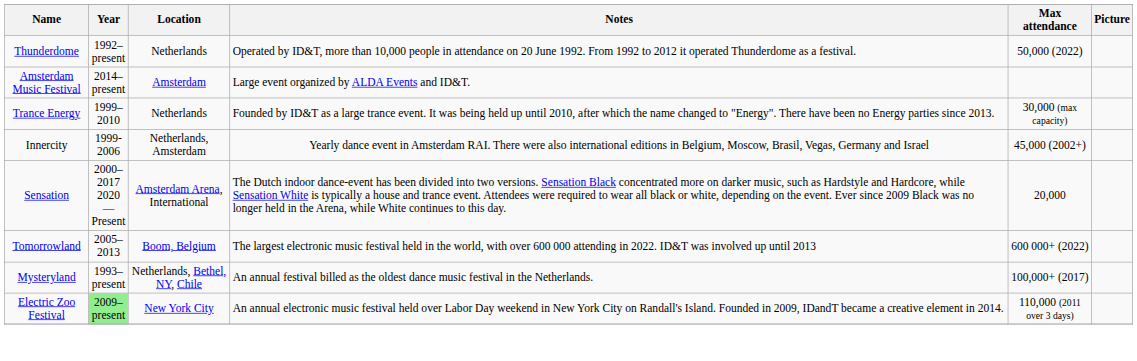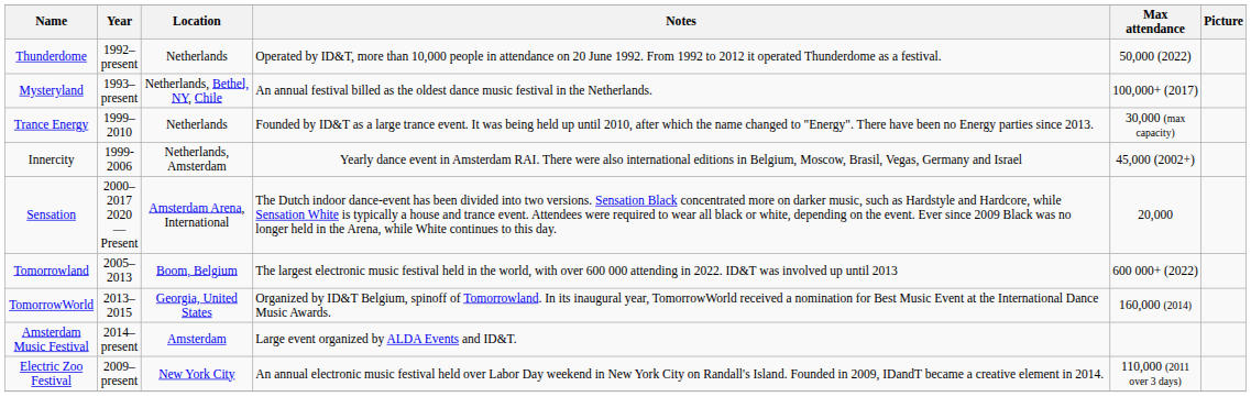 <table class="sortable wikitable" style="text-align:center;font-size:100%;">
 <tr style="vertical-align:bottom;">
 </tr>
 <tr>
 <th style="width:110px;">Name</th>
 <th style="width:10px;">Year</th>
 <th>Location</th>
 <th>Notes</th>
 <th>Max attendance</th>
 <th>Picture</th>
 </tr>
 <tr>
 <td><a href='#'>Thunderdome</a></td>
 <td>1992–present</td>
 <td>Netherlands</td>
 <td style="text-align:left">Operated by ID&T, more than 10,000 people in attendance on 20 June 1992. From 1992 to 2012 it operated Thunderdome as a festival.</td>
 <td>50,000 (2022)</td>
 <td></td>
 </tr>
 <tr>
-<td><a href='#'>Amsterdam Music Festival</a></td>
-<td>2014–present</td>
-<td><a href='#'>Amsterdam</a></td>
-<td style="text-align:left">Large event organized by <a href='#'>ALDA Events</a> and ID&T.</td>
-<td></td>
+<td><a href='#'>Mysteryland</a></td>
+<td>1993–present</td>
+<td>Netherlands, <a href='#'>Bethel, NY</a>, <a href='#'>Chile</a></td>
+<td style="text-align:left">An annual festival billed as the oldest dance music festival in the Netherlands.</td>
+<td>100,000+ (2017)</td>
 <td></td>
 </tr>
 <tr>
 <td><a href='#'>Trance Energy</a></td>
 <td>1999–2010</td>
 <td>Netherlands</td>
 <td style="text-align:left">Founded by ID&T as a large trance event. It was being held up until 2010, after which the name changed to "Energy". There have been no Energy parties since 2013.</td>
 <td>30,000 <small>(max capacity)</small></td>
 <td></td>
 </tr>
 <tr>
 <td>Innercity</td>
 <td>1999-2006</td>
 <td>Netherlands, Amsterdam</td>
 <td>Yearly dance event in Amsterdam RAI. There were also international editions in Belgium, Moscow, Brasil, Vegas, Germany and Israel</td>
 <td>45,000 (2002+)</td>
 <td></td>
 </tr>
 <tr>
 <td><a href='#'>Sensation</a></td>
 <td>2000–2017<br>2020—Present</td>
 <td><a href='#'>Amsterdam Arena</a>, International</td>
 <td style="text-align:left">The Dutch indoor dance-event has been divided into two versions. <a href='#'>Sensation Black</a> concentrated more on darker music, such as Hardstyle and Hardcore, while <a href='#'>Sensation White</a> is typically a house and trance event. Attendees were required to wear all black or white, depending on the event. Ever since 2009 Black was no longer held in the Arena, while White continues to this day.</td>
 <td>20,000</td>
 <td></td>
 </tr>
 <tr>
 <td><a href='#'>Tomorrowland</a></td>
 <td>2005–2013</td>
 <td><a href='#'>Boom, Belgium</a></td>
 <td style="text-align:left">The largest electronic music festival held in the world, with over 600 000 attending in 2022. ID&T was involved up until 2013</td>
 <td>600 000+ (2022)</td>
 <td></td>
 </tr>
 <tr>
-<td><a href='#'>Mysteryland</a></td>
-<td>1993–present</td>
-<td>Netherlands, <a href='#'>Bethel, NY</a>, <a href='#'>Chile</a></td>
-<td style="text-align:left">An annual festival billed as the oldest dance music festival in the Netherlands.</td>
-<td>100,000+ (2017)</td>
+<td><a href='#'>TomorrowWorld</a></td>
+<td>2013–2015</td>
+<td><a href='#'>Georgia, United States</a></td>
+<td style="text-align:left">Organized by ID&T Belgium, spinoff of <a href='#'>Tomorrowland</a>. In its inaugural year, TomorrowWorld received a nomination for Best Music Event at the International Dance Music Awards.</td>
+<td>160,000 <small>(2014)</small></td>
+<td></td>
+</tr>
+<tr>
+<td><a href='#'>Amsterdam Music Festival</a></td>
+<td>2014–present</td>
+<td><a href='#'>Amsterdam</a></td>
+<td style="text-align:left">Large event organized by <a href='#'>ALDA Events</a> and ID&T.</td>
+<td></td>
 <td></td>
 </tr>
 <tr>
 <td><a href='#'>Electric Zoo Festival</a></td>
-<td style="background: lightgreen;">2009–present</td>
+<td>2009–present</td>
 <td><a href='#'>New York City</a></td>
 <td style="text-align:left">An annual electronic music festival held over Labor Day weekend in New York City on Randall's Island. Founded in 2009, IDandT became a creative element in 2014.</td>
 <td>110,000 <small>(2011 over 3 days)</small></td>
 <td></td>
 </tr>
 <tr>
 </tr>
 </table>
